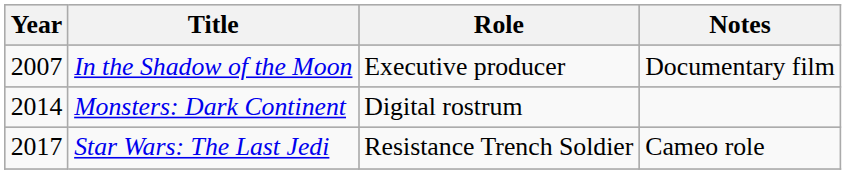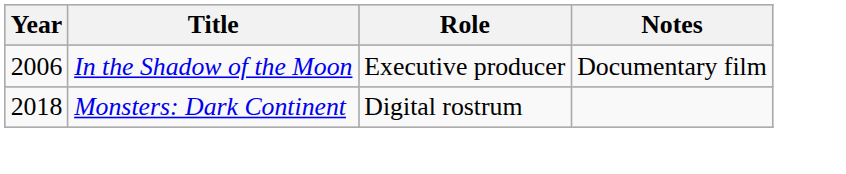 <table class="wikitable">
 <tr>
 <th>Year</th>
 <th>Title</th>
 <th>Role</th>
 <th>Notes</th>
 </tr>
 <tr>
-<td>2007</td>
+<td>2006</td>
 <td><em><a href='#'>In the Shadow of the Moon</a></em></td>
 <td>Executive producer</td>
 <td>Documentary film</td>
 </tr>
 <tr>
-<td>2014</td>
+<td>2018</td>
 <td><em><a href='#'>Monsters: Dark Continent</a></em></td>
 <td>Digital rostrum</td>
 <td></td>
 </tr>
-<tr>
-<td>2017</td>
-<td><em><a href='#'>Star Wars: The Last Jedi</a></em></td>
-<td>Resistance Trench Soldier</td>
-<td>Cameo role</td>
-</tr>
 </table>
